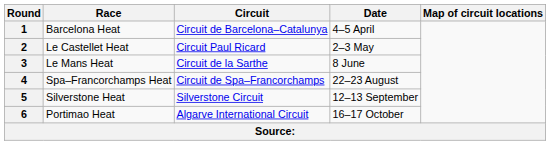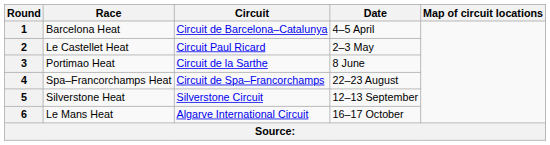 <table class="wikitable" style="font-size: 85%;">
 <tr>
 <th>Round</th>
 <th>Race</th>
 <th>Circuit</th>
 <th>Date</th>
 <th>Map of circuit locations</th>
 </tr>
 <tr>
 <th>1</th>
 <td>Barcelona Heat</td>
 <td> <a href='#'>Circuit de Barcelona–Catalunya</a></td>
 <td>4–5 April</td>
 <td rowspan="6"></td>
 </tr>
 <tr>
 <th>2</th>
 <td>Le Castellet Heat</td>
 <td> <a href='#'>Circuit Paul Ricard</a></td>
 <td>2–3 May</td>
 </tr>
 <tr>
 <th>3</th>
-<td>Le Mans Heat</td>
+<td>Portimao Heat</td>
 <td> <a href='#'>Circuit de la Sarthe</a></td>
 <td>8 June</td>
 </tr>
 <tr>
 <th>4</th>
 <td>Spa–Francorchamps Heat</td>
 <td> <a href='#'>Circuit de Spa–Francorchamps</a></td>
 <td>22–23 August</td>
 </tr>
 <tr>
 <th>5</th>
 <td>Silverstone Heat</td>
 <td> <a href='#'>Silverstone Circuit</a></td>
 <td>12–13 September</td>
 </tr>
 <tr>
 <th>6</th>
-<td>Portimao Heat</td>
+<td>Le Mans Heat</td>
 <td> <a href='#'>Algarve International Circuit</a></td>
 <td>16–17 October</td>
 </tr>
 <tr>
 <th colspan="5">Source:</th>
 </tr>
 </table>
